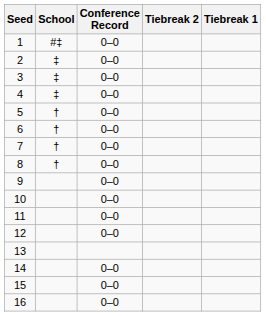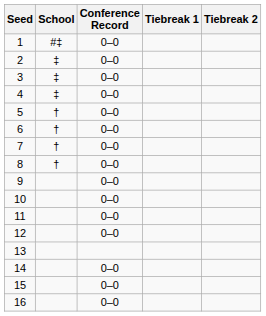 <table class="wikitable" style="white-space:nowrap; font-size:95%; text-align:center">
 <tr>
 <th>Seed</th>
 <th>School</th>
 <th>Conference<br>Record</th>
+<th>Tiebreak 1</th>
 <th>Tiebreak 2</th>
-<th>Tiebreak 1</th>
 </tr>
 <tr>
 <td>1</td>
 <td>#‡</td>
 <td>0–0</td>
 <td></td>
 <td></td>
 </tr>
 <tr>
 <td>2</td>
 <td>‡</td>
 <td>0–0</td>
 <td></td>
 <td></td>
 </tr>
 <tr>
 <td>3</td>
 <td>‡</td>
 <td>0–0</td>
 <td></td>
 <td></td>
 </tr>
 <tr>
 <td>4</td>
 <td>‡</td>
 <td>0–0</td>
 <td></td>
 <td></td>
 </tr>
 <tr>
 <td>5</td>
 <td>†</td>
 <td>0–0</td>
 <td></td>
 <td></td>
 </tr>
 <tr>
 <td>6</td>
 <td>†</td>
 <td>0–0</td>
 <td></td>
 <td></td>
 </tr>
 <tr>
 <td>7</td>
 <td>†</td>
 <td>0–0</td>
 <td></td>
 <td></td>
 </tr>
 <tr>
 <td>8</td>
 <td>†</td>
 <td>0–0</td>
 <td></td>
 <td></td>
 </tr>
 <tr>
 <td>9</td>
 <td></td>
 <td>0–0</td>
 <td></td>
 <td></td>
 </tr>
 <tr>
 <td>10</td>
 <td></td>
 <td>0–0</td>
 <td></td>
 <td></td>
 </tr>
 <tr>
 <td>11</td>
 <td></td>
 <td>0–0</td>
 <td></td>
 <td></td>
 </tr>
 <tr>
 <td>12</td>
 <td></td>
 <td>0–0</td>
 <td></td>
 <td></td>
 </tr>
 <tr>
 <td>13</td>
 <td></td>
 <td></td>
 <td></td>
 <td></td>
 </tr>
 <tr>
 <td>14</td>
 <td></td>
 <td>0–0</td>
 <td></td>
 <td></td>
 </tr>
 <tr>
 <td>15</td>
 <td></td>
 <td>0–0</td>
 <td></td>
 <td></td>
 </tr>
 <tr>
 <td>16</td>
 <td></td>
 <td>0–0</td>
 <td></td>
 <td></td>
 </tr>
 </table>
